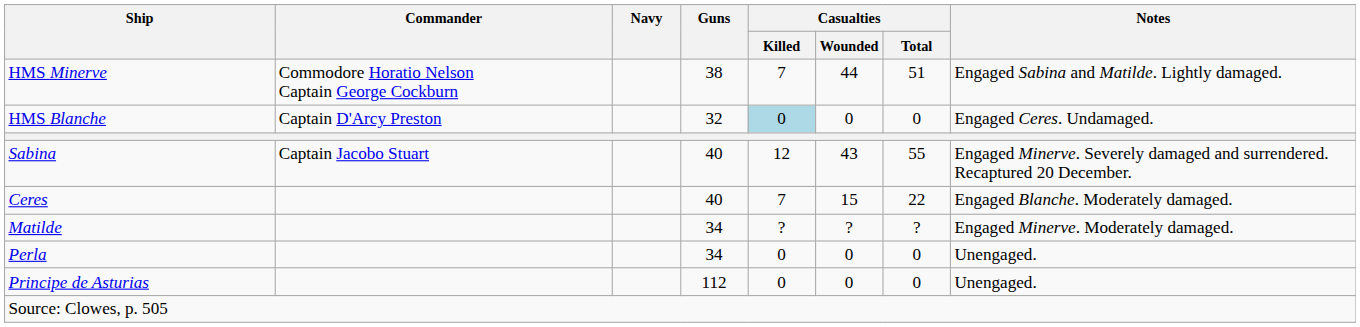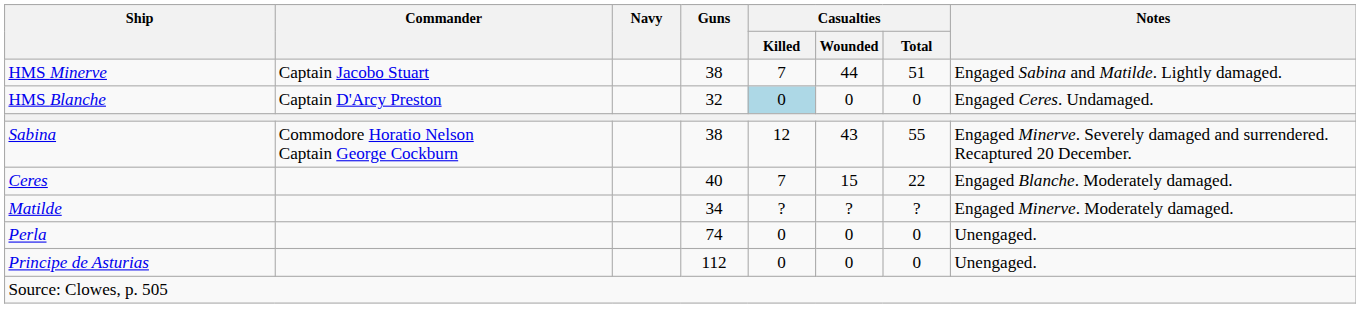 <table class="wikitable" width=100%>
 <tr valign="top">
 <th width=20%; align= center rowspan=2><small> Ship </small></th>
 <th width=25%; align= center rowspan=2><small> Commander </small></th>
 <th width=5%; align= center rowspan=2><small> Navy </small></th>
 <th width=5%; align= center rowspan=2><small> Guns </small></th>
 <th width=15%; align= center colspan=3><small> Casualties</small></th>
 <th width=30%; align= center rowspan=2><small> Notes </small></th>
 </tr>
 <tr valign="top">
 <th width=5%; align= center><small> Killed </small></th>
 <th width=5%; align= center><small> Wounded </small></th>
 <th width=5%; align= center><small> Total</small></th>
 </tr>
 <tr valign="top">
 <td align= left><a href='#'>HMS <em>Minerve</em></a></td>
-<td align= left>Commodore <a href='#'>Horatio Nelson</a><br>Captain <a href='#'>George Cockburn</a></td>
+<td align= left>Captain <a href='#'>Jacobo Stuart</a></td>
 <td align= center></td>
 <td align= center>38</td>
 <td align= center>7</td>
 <td align= center>44</td>
 <td align= center>51</td>
 <td align= left>Engaged <em>Sabina</em> and <em>Matilde</em>. Lightly damaged.</td>
 </tr>
 <tr valign="top">
 <td align= left><a href='#'>HMS <em>Blanche</em></a></td>
 <td align= left>Captain <a href='#'>D'Arcy Preston</a></td>
 <td align= center></td>
 <td align= center>32</td>
 <td align= center style="background: lightblue;">0</td>
 <td align= center>0</td>
 <td align= center>0</td>
 <td align= left>Engaged <em>Ceres</em>. Undamaged.</td>
 </tr>
 <tr valign="top">
 <th colspan="10" bgcolor="white"></th>
 </tr>
 <tr valign="top">
 <td align= left><a href='#'><em>Sabina</em></a></td>
-<td align= left>Captain <a href='#'>Jacobo Stuart</a></td>
+<td align= left>Commodore <a href='#'>Horatio Nelson</a><br>Captain <a href='#'>George Cockburn</a></td>
 <td align= center></td>
-<td align= center>40</td>
+<td align= center>38</td>
 <td align= center>12</td>
 <td align= center>43</td>
 <td align= center>55</td>
 <td align= left>Engaged <em>Minerve</em>. Severely damaged and surrendered. Recaptured 20 December.</td>
 </tr>
 <tr valign="top">
 <td align= left><a href='#'><em>Ceres</em></a></td>
 <td align= left></td>
 <td align= center></td>
 <td align= center>40</td>
 <td align= center>7</td>
 <td align= center>15</td>
 <td align= center>22</td>
 <td align= left>Engaged <em>Blanche</em>. Moderately damaged.</td>
 </tr>
 <tr valign="top">
 <td align= left><a href='#'><em>Matilde</em></a></td>
 <td align= left></td>
 <td align= center></td>
 <td align= center>34</td>
 <td align= center>?</td>
 <td align= center>?</td>
 <td align= center>?</td>
 <td align= left>Engaged <em>Minerve</em>. Moderately damaged.</td>
 </tr>
 <tr valign="top">
 <td align= left><a href='#'><em>Perla</em></a></td>
 <td align= left></td>
 <td align= center></td>
-<td align= center>34</td>
+<td align= center>74</td>
 <td align= center>0</td>
 <td align= center>0</td>
 <td align= center>0</td>
 <td align= left>Unengaged.</td>
 </tr>
 <tr valign="top">
 <td align= left><em><a href='#'>Principe de Asturias</a></em></td>
 <td align= left></td>
 <td align= center></td>
 <td align= center>112</td>
 <td align= center>0</td>
 <td align= center>0</td>
 <td align= center>0</td>
 <td align= left>Unengaged.</td>
 </tr>
 <tr valign="top">
 <td colspan="10" align="left">Source: Clowes, p. 505</td>
 </tr>
 </table>
